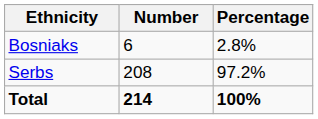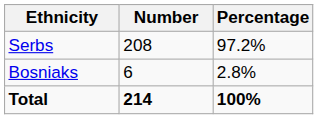 <table class="wikitable">
 <tr>
 <th width="100px">Ethnicity</th>
 <th width="80px">Number</th>
 <th width="80px">Percentage</th>
 </tr>
 <tr>
+<td><a href='#'>Serbs</a></td>
+<td>208</td>
+<td>97.2%</td>
+</tr>
+<tr>
 <td><a href='#'>Bosniaks</a></td>
 <td>6</td>
 <td>2.8%</td>
-</tr>
-<tr>
-<td><a href='#'>Serbs</a></td>
-<td>208</td>
-<td>97.2%</td>
 </tr>
 <tr>
 <td><strong>Total</strong></td>
 <td><strong>214</strong></td>
 <td><strong>100%</strong></td>
 </tr>
 </table>
